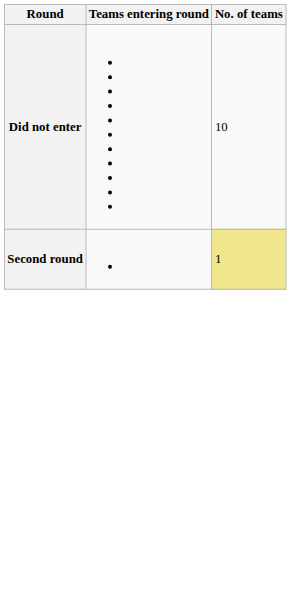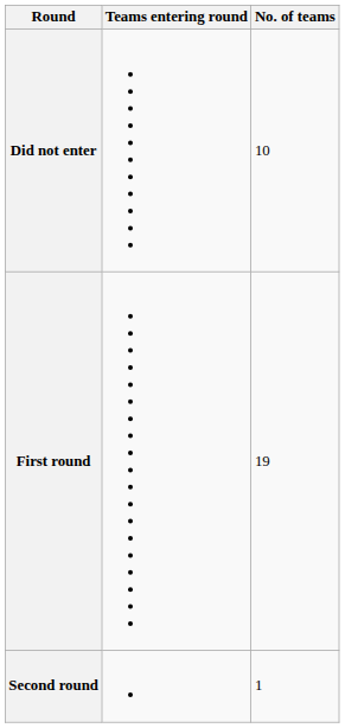 <table class="wikitable">
 <tr>
 <th>Round</th>
 <th>Teams entering round</th>
 <th>No. of teams</th>
 </tr>
 <tr>
 <th>Did not enter</th>
 <td><br><ul><li></li><li></li><li></li><li></li><li></li><li></li><li></li><li></li><li></li><li></li><li></li></ul></td>
 <td>10</td>
 </tr>
 <tr>
+<th>First round</th>
+<td><br><ul><li></li><li></li><li></li><li></li><li></li><li></li><li></li><li></li><li></li><li></li><li></li><li></li><li></li><li></li><li></li><li></li><li></li><li></li><li></li></ul></td>
+<td>19</td>
+</tr>
+<tr>
 <th>Second round</th>
 <td><br><ul><li></li></ul></td>
-<td style="background: khaki;">1</td>
+<td>1</td>
 </tr>
 </table>
